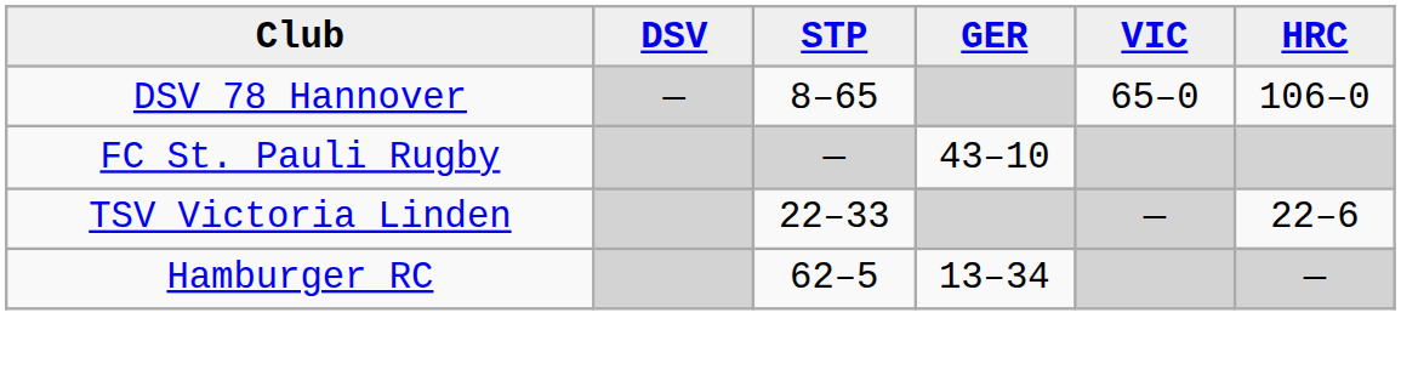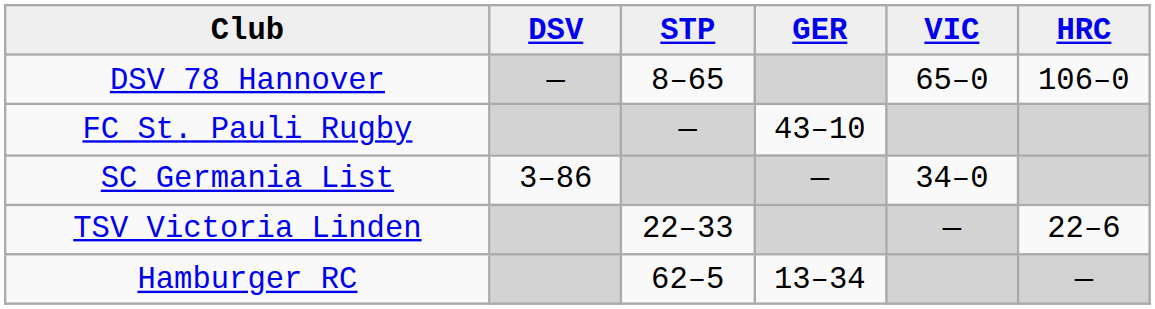 <table class="wikitable" style="text-align: center;">
 <tr>
 <th style="background:#efefef; width:200px;">Club</th>
 <th style="background:#efefef; width:50px;"><a href='#'>DSV</a></th>
 <th style="background:#efefef; width:50px;"><a href='#'>STP</a></th>
 <th style="background:#efefef; width:50px;"><a href='#'>GER</a></th>
 <th style="background:#efefef; width:50px;"><a href='#'>VIC</a></th>
 <th style="background:#efefef; width:50px;"><a href='#'>HRC</a></th>
 </tr>
 <tr align=center>
 <td><a href='#'>DSV 78 Hannover</a></td>
 <td bgcolor=#D3D3D3>—</td>
 <td>8–65</td>
 <td bgcolor=#D3D3D3></td>
 <td>65–0</td>
 <td>106–0</td>
 </tr>
 <tr align=center>
 <td><a href='#'>FC St. Pauli Rugby</a></td>
 <td bgcolor=#D3D3D3></td>
 <td bgcolor=#D3D3D3>—</td>
 <td>43–10</td>
 <td bgcolor=#D3D3D3></td>
 <td bgcolor=#D3D3D3></td>
 </tr>
 <tr align=center>
+<td><a href='#'>SC Germania List</a></td>
+<td>3–86</td>
+<td bgcolor=#D3D3D3></td>
+<td bgcolor=#D3D3D3>—</td>
+<td>34–0</td>
+<td bgcolor=#D3D3D3></td>
+</tr>
+<tr align=center>
 <td><a href='#'>TSV Victoria Linden</a></td>
 <td bgcolor=#D3D3D3></td>
 <td>22–33</td>
 <td bgcolor=#D3D3D3></td>
 <td bgcolor=#D3D3D3>—</td>
 <td>22–6</td>
 </tr>
 <tr align=center>
 <td><a href='#'>Hamburger RC</a></td>
 <td bgcolor=#D3D3D3></td>
 <td>62–5</td>
 <td>13–34</td>
 <td bgcolor=#D3D3D3></td>
 <td bgcolor=#D3D3D3>—</td>
 </tr>
 </table>
